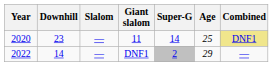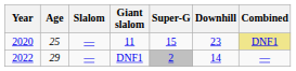 <table class=wikitable style="text-align:center">
 <tr>
 <th>  Year  </th>
-<th>Downhill</th>
+<th> Age </th>
 <th> Slalom </th>
 <th> Giant <br> slalom </th>
 <th>Super-G</th>
-<th> Age </th>
+<th>Downhill</th>
 <th>Combined</th>
 </tr>
 <tr>
 <td><a href='#'>2020</a></td>
-<td><a href='#'>23</a></td>
+<td><em>25</em></td>
 <td><a href='#'>—</a></td>
 <td><a href='#'>11</a></td>
-<td><a href='#'>14</a></td>
-<td><em>25</em></td>
+<td><a href='#'>15</a></td>
+<td><a href='#'>23</a></td>
 <td style="background: khaki;"><a href='#'>DNF1</a></td>
 </tr>
 <tr>
 <td><a href='#'>2022</a></td>
-<td><a href='#'>14</a></td>
+<td><em>29</em></td>
 <td><a href='#'>—</a></td>
 <td><a href='#'>DNF1</a></td>
 <td style="background:silver"><a href='#'>2</a></td>
-<td><em>29</em></td>
+<td><a href='#'>14</a></td>
 <td><a href='#'>—</a></td>
 </tr>
 </table>
